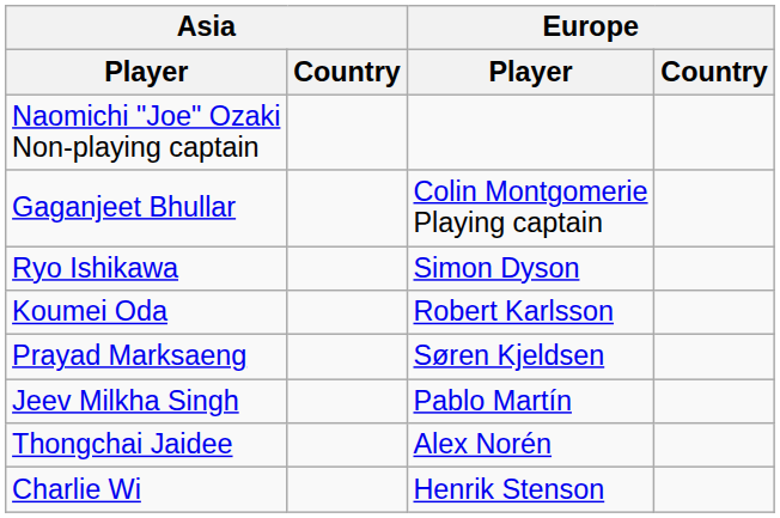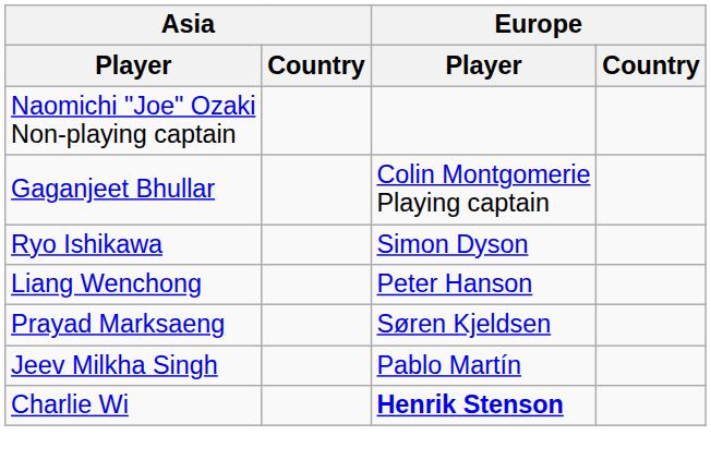 <table class="wikitable">
 <tr>
 <th colspan=2>Asia</th>
 <th colspan=2>Europe</th>
 </tr>
 <tr>
 <th>Player</th>
 <th>Country</th>
 <th>Player</th>
 <th>Country</th>
 </tr>
 <tr>
 <td><a href='#'>Naomichi "Joe" Ozaki</a><br>Non-playing captain</td>
 <td></td>
 <td></td>
 <td></td>
 </tr>
 <tr>
 <td><a href='#'>Gaganjeet Bhullar</a></td>
 <td></td>
 <td><a href='#'>Colin Montgomerie</a><br>Playing captain</td>
 <td></td>
 </tr>
 <tr>
 <td><a href='#'>Ryo Ishikawa</a></td>
 <td></td>
 <td><a href='#'>Simon Dyson</a></td>
 <td></td>
 </tr>
 <tr>
-<td><a href='#'>Koumei Oda</a></td>
+<td><a href='#'>Liang Wenchong</a></td>
 <td></td>
-<td><a href='#'>Robert Karlsson</a></td>
+<td><a href='#'>Peter Hanson</a></td>
 <td></td>
 </tr>
 <tr>
 <td><a href='#'>Prayad Marksaeng</a></td>
 <td></td>
 <td><a href='#'>Søren Kjeldsen</a></td>
 <td></td>
 </tr>
 <tr>
 <td><a href='#'>Jeev Milkha Singh</a></td>
 <td></td>
 <td><a href='#'>Pablo Martín</a></td>
 <td></td>
 </tr>
 <tr>
-<td><a href='#'>Thongchai Jaidee</a></td>
-<td></td>
-<td><a href='#'>Alex Norén</a></td>
-<td></td>
-</tr>
-<tr>
 <td><a href='#'>Charlie Wi</a></td>
 <td></td>
-<td><a href='#'>Henrik Stenson</a></td>
+<td><strong><a href='#'>Henrik Stenson</a></strong></td>
 <td></td>
 </tr>
 </table>
